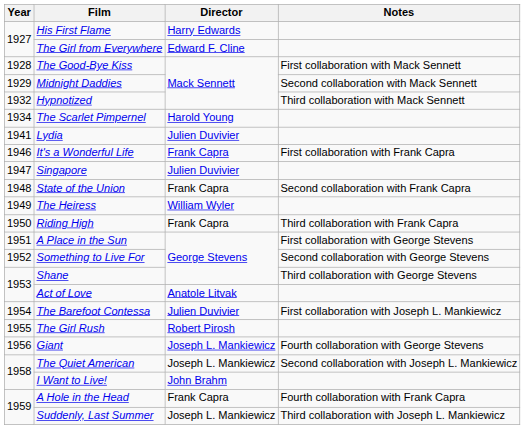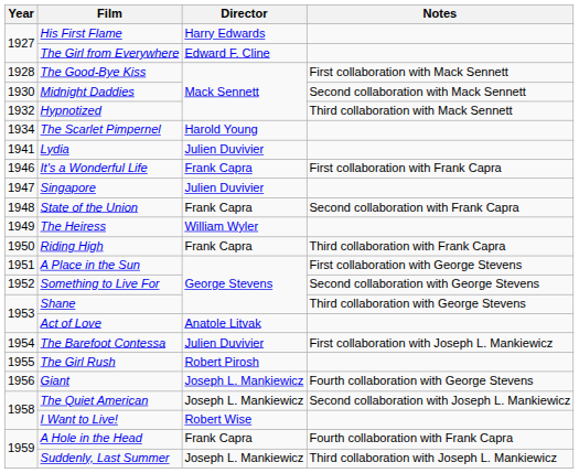 <table class="wikitable">
 <tr>
 <th>Year</th>
 <th>Film</th>
 <th>Director</th>
 <th>Notes</th>
 </tr>
 <tr>
 <td rowspan=2>1927</td>
 <td><em><a href='#'>His First Flame</a></em></td>
 <td><a href='#'>Harry Edwards</a></td>
 <td></td>
 </tr>
 <tr>
 <td><em><a href='#'>The Girl from Everywhere</a></em></td>
 <td><a href='#'>Edward F. Cline</a></td>
 <td></td>
 </tr>
 <tr>
 <td>1928</td>
 <td><em><a href='#'>The Good-Bye Kiss</a></em></td>
 <td rowspan=3><a href='#'>Mack Sennett</a></td>
 <td>First collaboration with Mack Sennett</td>
 </tr>
 <tr>
-<td>1929</td>
+<td>1930</td>
 <td><em><a href='#'>Midnight Daddies</a></em></td>
 <td>Second collaboration with Mack Sennett</td>
 </tr>
 <tr>
 <td>1932</td>
 <td><em><a href='#'>Hypnotized</a></em></td>
 <td>Third collaboration with Mack Sennett</td>
 </tr>
 <tr>
 <td>1934</td>
 <td><em><a href='#'>The Scarlet Pimpernel</a></em></td>
 <td><a href='#'>Harold Young</a></td>
 <td></td>
 </tr>
 <tr>
 <td>1941</td>
 <td><em><a href='#'>Lydia</a></em></td>
 <td><a href='#'>Julien Duvivier</a></td>
 <td></td>
 </tr>
 <tr>
 <td>1946</td>
 <td><em><a href='#'>It's a Wonderful Life</a></em></td>
 <td><a href='#'>Frank Capra</a></td>
 <td>First collaboration with Frank Capra</td>
 </tr>
 <tr>
 <td>1947</td>
 <td><em><a href='#'>Singapore</a></em></td>
 <td><a href='#'>Julien Duvivier</a></td>
 <td></td>
 </tr>
 <tr>
 <td>1948</td>
 <td><em><a href='#'>State of the Union</a></em></td>
 <td>Frank Capra</td>
 <td>Second collaboration with Frank Capra</td>
 </tr>
 <tr>
 <td>1949</td>
 <td><em><a href='#'>The Heiress</a></em></td>
 <td><a href='#'>William Wyler</a></td>
 <td></td>
 </tr>
 <tr>
 <td>1950</td>
 <td><em><a href='#'>Riding High</a></em></td>
 <td>Frank Capra</td>
 <td>Third collaboration with Frank Capra</td>
 </tr>
 <tr>
 <td>1951</td>
 <td><em><a href='#'>A Place in the Sun</a></em></td>
 <td rowspan=3><a href='#'>George Stevens</a></td>
 <td>First collaboration with George Stevens</td>
 </tr>
 <tr>
 <td>1952</td>
 <td><em><a href='#'>Something to Live For</a></em></td>
 <td>Second collaboration with George Stevens</td>
 </tr>
 <tr>
 <td rowspan=2>1953</td>
 <td><em><a href='#'>Shane</a></em></td>
 <td>Third collaboration with George Stevens</td>
 </tr>
 <tr>
 <td><em><a href='#'>Act of Love</a></em></td>
 <td><a href='#'>Anatole Litvak</a></td>
 <td></td>
 </tr>
 <tr>
 <td>1954</td>
 <td><em><a href='#'>The Barefoot Contessa</a></em></td>
 <td><a href='#'>Julien Duvivier</a></td>
 <td>First collaboration with Joseph L. Mankiewicz</td>
 </tr>
 <tr>
 <td>1955</td>
 <td><em><a href='#'>The Girl Rush</a></em></td>
 <td><a href='#'>Robert Pirosh</a></td>
 <td></td>
 </tr>
 <tr>
 <td>1956</td>
 <td><em><a href='#'>Giant</a></em></td>
 <td><a href='#'>Joseph L. Mankiewicz</a></td>
 <td>Fourth collaboration with George Stevens</td>
 </tr>
 <tr>
 <td rowspan=2>1958</td>
 <td><em><a href='#'>The Quiet American</a></em></td>
 <td>Joseph L. Mankiewicz</td>
 <td>Second collaboration with Joseph L. Mankiewicz</td>
 </tr>
 <tr>
 <td><em><a href='#'>I Want to Live!</a></em></td>
-<td><a href='#'>John Brahm</a></td>
+<td><a href='#'>Robert Wise</a></td>
 <td></td>
 </tr>
 <tr>
 <td rowspan=2>1959</td>
 <td><em><a href='#'>A Hole in the Head</a></em></td>
 <td>Frank Capra</td>
 <td>Fourth collaboration with Frank Capra</td>
 </tr>
 <tr>
 <td><em><a href='#'>Suddenly, Last Summer</a></em></td>
 <td>Joseph L. Mankiewicz</td>
 <td>Third collaboration with Joseph L. Mankiewicz</td>
 </tr>
 </table>
